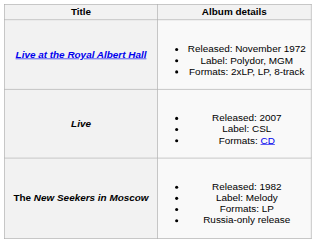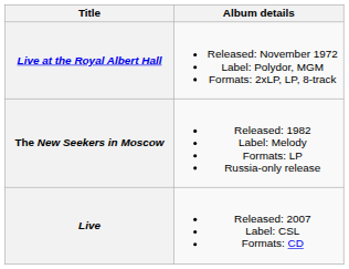 <table class="wikitable plainrowheaders" style="text-align:center;">
 <tr>
 <th scope="col" style="width:15em;">Title</th>
 <th scope="col" style="width:15em;">Album details</th>
 </tr>
 <tr>
 <th scope="row"><em><a href='#'>Live at the Royal Albert Hall</a></em></th>
 <td><br><ul><li>Released: November 1972</li><li>Label: Polydor, MGM</li><li>Formats: 2xLP, LP, 8-track</li></ul></td>
 </tr>
 <tr>
+<th scope="row">The <em>New Seekers in Moscow</em></th>
+<td><br><ul><li>Released: 1982</li><li>Label: Melody</li><li>Formats: LP</li><li>Russia-only release</li></ul></td>
+</tr>
+<tr>
 <th scope="row"><em>Live</em></th>
 <td><br><ul><li>Released: 2007</li><li>Label: CSL</li><li>Formats: <a href='#'>CD</a></li></ul></td>
 </tr>
-<tr>
-<th scope="row">The <em>New Seekers in Moscow</em></th>
-<td><br><ul><li>Released: 1982</li><li>Label: Melody</li><li>Formats: LP</li><li>Russia-only release</li></ul></td>
-</tr>
 </table>
